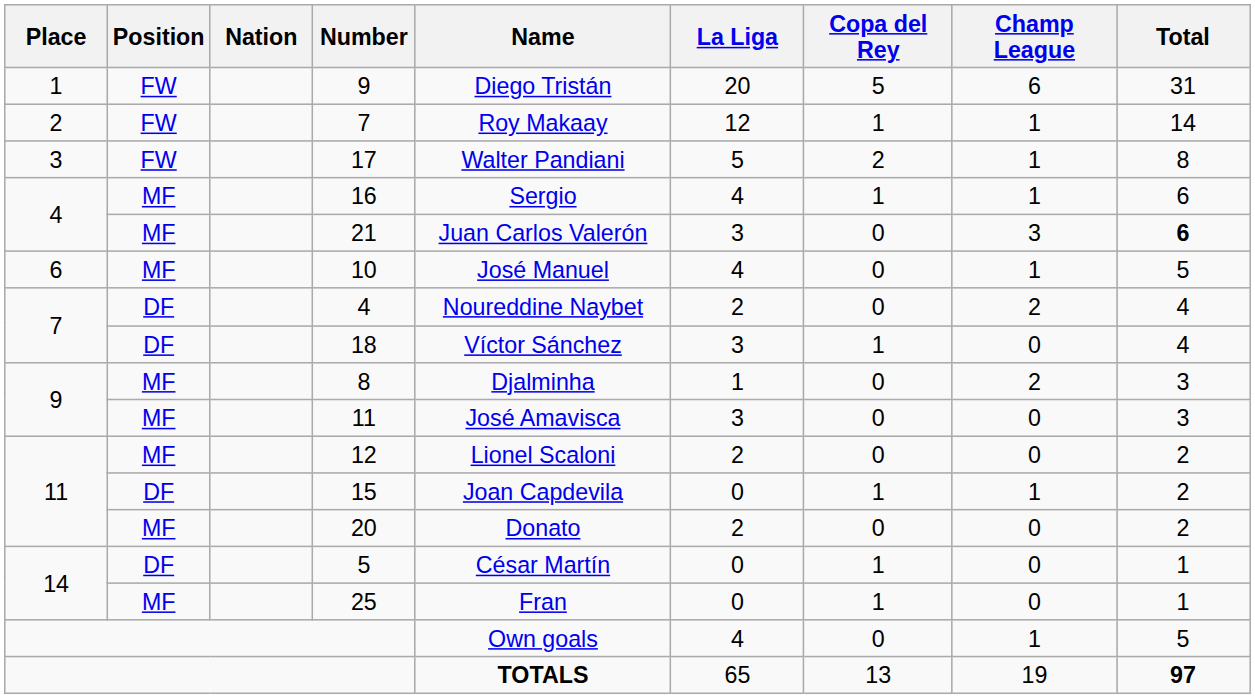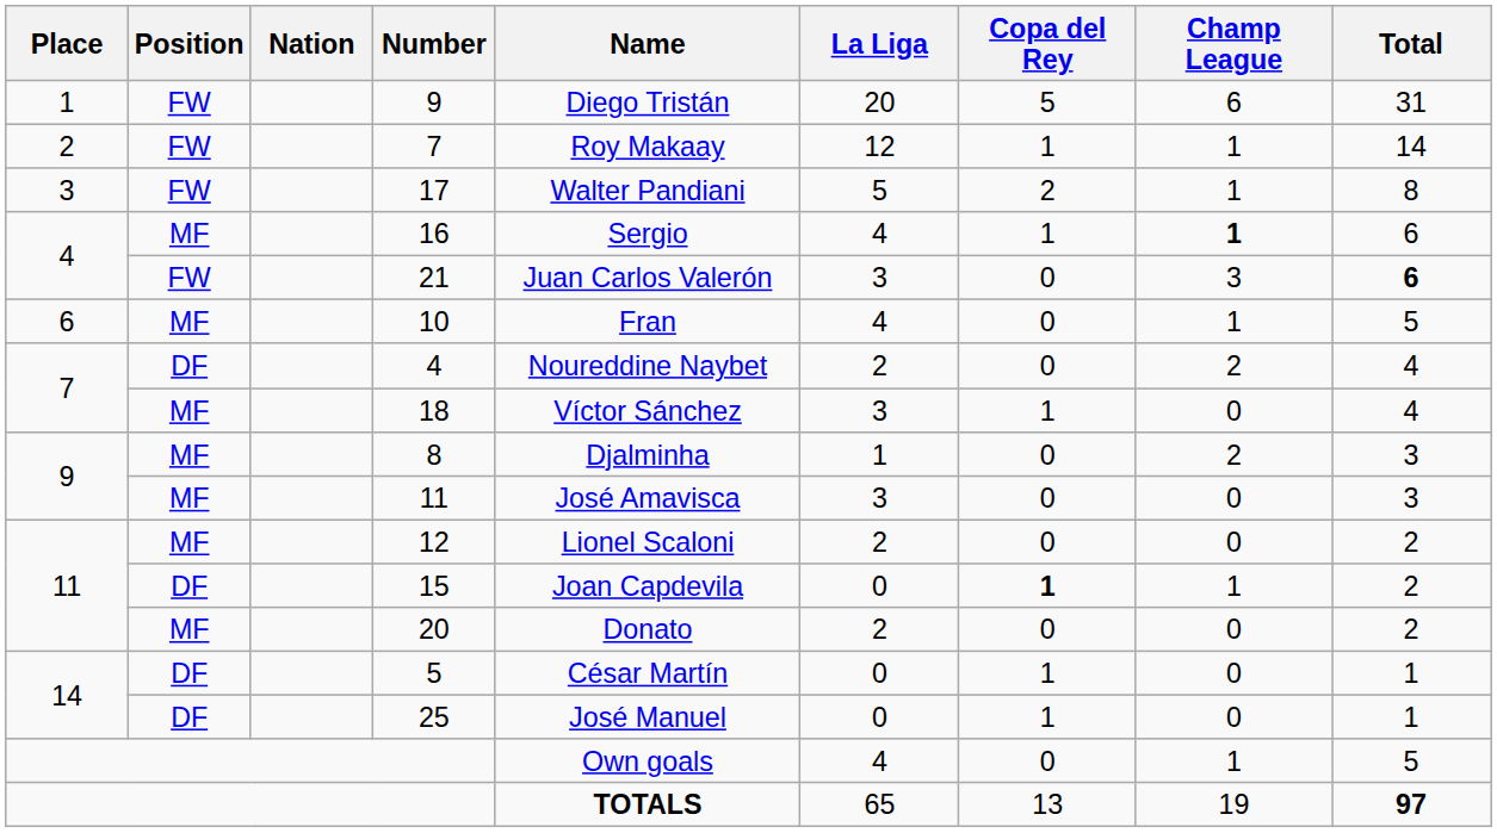 <table class="wikitable" style="font-size: 95%; text-align: center;">
 <tr>
 <th width=60>Place</th>
 <th width=60>Position</th>
 <th width=60>Nation</th>
 <th width=60>Number</th>
 <th width=160>Name</th>
 <th width=80><a href='#'>La Liga</a></th>
 <th width=90><a href='#'>Copa del Rey</a></th>
 <th width=100><a href='#'>Champ League</a></th>
 <th width=80><strong>Total</strong></th>
 </tr>
 <tr>
 <td rowspan="1">1</td>
 <td><a href='#'>FW</a></td>
 <td></td>
 <td>9</td>
 <td><a href='#'>Diego Tristán</a></td>
 <td>20</td>
 <td>5</td>
 <td>6</td>
 <td>31</td>
 </tr>
 <tr>
 <td rowspan="1">2</td>
 <td><a href='#'>FW</a></td>
 <td></td>
 <td>7</td>
 <td><a href='#'>Roy Makaay</a></td>
 <td>12</td>
 <td>1</td>
 <td>1</td>
 <td>14</td>
 </tr>
 <tr>
 <td rowspan="1">3</td>
 <td><a href='#'>FW</a></td>
 <td></td>
 <td>17</td>
 <td><a href='#'>Walter Pandiani</a></td>
 <td>5</td>
 <td>2</td>
 <td>1</td>
 <td>8</td>
 </tr>
 <tr>
 <td rowspan="2">4</td>
 <td><a href='#'>MF</a></td>
 <td></td>
 <td>16</td>
 <td><a href='#'>Sergio</a></td>
 <td>4</td>
 <td>1</td>
-<td>1</td>
+<td><strong>1</strong></td>
 <td>6</td>
 </tr>
 <tr>
-<td><a href='#'>MF</a></td>
+<td><a href='#'>FW</a></td>
 <td></td>
 <td>21</td>
 <td><a href='#'>Juan Carlos Valerón</a></td>
 <td>3</td>
 <td>0</td>
 <td>3</td>
 <td><strong>6</strong></td>
 </tr>
 <tr>
 <td rowspan="1">6</td>
 <td><a href='#'>MF</a></td>
 <td></td>
 <td>10</td>
-<td><a href='#'>José Manuel</a></td>
+<td><a href='#'>Fran</a></td>
 <td>4</td>
 <td>0</td>
 <td>1</td>
 <td>5</td>
 </tr>
 <tr>
 <td rowspan="2">7</td>
 <td><a href='#'>DF</a></td>
 <td></td>
 <td>4</td>
 <td><a href='#'>Noureddine Naybet</a></td>
 <td>2</td>
 <td>0</td>
 <td>2</td>
 <td>4</td>
 </tr>
 <tr>
-<td><a href='#'>DF</a></td>
+<td><a href='#'>MF</a></td>
 <td></td>
 <td>18</td>
 <td><a href='#'>Víctor Sánchez</a></td>
 <td>3</td>
 <td>1</td>
 <td>0</td>
 <td>4</td>
 </tr>
 <tr>
 <td rowspan="2">9</td>
 <td><a href='#'>MF</a></td>
 <td></td>
 <td>8</td>
 <td><a href='#'>Djalminha</a></td>
 <td>1</td>
 <td>0</td>
 <td>2</td>
 <td>3</td>
 </tr>
 <tr>
 <td><a href='#'>MF</a></td>
 <td></td>
 <td>11</td>
 <td><a href='#'>José Amavisca</a></td>
 <td>3</td>
 <td>0</td>
 <td>0</td>
 <td>3</td>
 </tr>
 <tr>
 <td rowspan="3">11</td>
 <td><a href='#'>MF</a></td>
 <td></td>
 <td>12</td>
 <td><a href='#'>Lionel Scaloni</a></td>
 <td>2</td>
 <td>0</td>
 <td>0</td>
 <td>2</td>
 </tr>
 <tr>
 <td><a href='#'>DF</a></td>
 <td></td>
 <td>15</td>
 <td><a href='#'>Joan Capdevila</a></td>
 <td>0</td>
-<td>1</td>
+<td><strong>1</strong></td>
 <td>1</td>
 <td>2</td>
 </tr>
 <tr>
 <td><a href='#'>MF</a></td>
 <td></td>
 <td>20</td>
 <td><a href='#'>Donato</a></td>
 <td>2</td>
 <td>0</td>
 <td>0</td>
 <td>2</td>
 </tr>
 <tr>
 <td rowspan="2">14</td>
 <td><a href='#'>DF</a></td>
 <td></td>
 <td>5</td>
 <td><a href='#'>César Martín</a></td>
 <td>0</td>
 <td>1</td>
 <td>0</td>
 <td>1</td>
 </tr>
 <tr>
-<td><a href='#'>MF</a></td>
+<td><a href='#'>DF</a></td>
 <td></td>
 <td>25</td>
-<td><a href='#'>Fran</a></td>
+<td><a href='#'>José Manuel</a></td>
 <td>0</td>
 <td>1</td>
 <td>0</td>
 <td>1</td>
 </tr>
 <tr>
 <td colspan="4"></td>
 <td><a href='#'>Own goals</a></td>
 <td>4</td>
 <td>0</td>
 <td>1</td>
 <td>5</td>
 </tr>
 <tr>
 <td colspan="4"></td>
 <td><strong>TOTALS</strong></td>
 <td>65</td>
 <td>13</td>
 <td>19</td>
 <td><strong>97</strong></td>
 </tr>
 </table>
